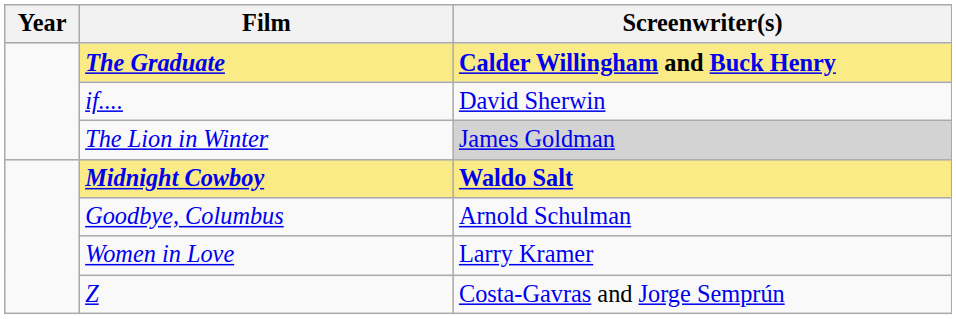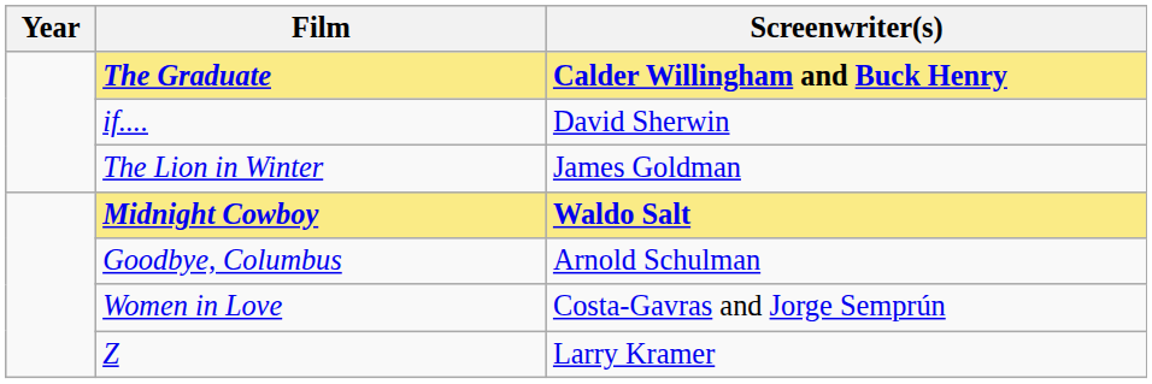 <table class="wikitable" style="width:100%;" cellpadding="5">
 <tr>
 <th style="width:5%;">Year</th>
 <th style="width:30%;">Film</th>
 <th style="width:40%;">Screenwriter(s)</th>
 </tr>
 <tr>
 <td rowspan="3"></td>
 <td style="background:#FAEB86"><strong><em><a href='#'>The Graduate</a></em></strong></td>
 <td style="background:#FAEB86"><strong><a href='#'>Calder Willingham</a> and <a href='#'>Buck Henry</a></strong></td>
 </tr>
 <tr>
 <td><em><a href='#'>if....</a></em></td>
 <td><a href='#'>David Sherwin</a></td>
 </tr>
 <tr>
 <td><em><a href='#'>The Lion in Winter</a></em></td>
-<td style="background: lightgrey;"><a href='#'>James Goldman</a></td>
+<td><a href='#'>James Goldman</a></td>
 </tr>
 <tr>
 <td rowspan="4"></td>
 <td style="background:#FAEB86"><strong><em><a href='#'>Midnight Cowboy</a></em></strong></td>
 <td style="background:#FAEB86"><strong><a href='#'>Waldo Salt</a></strong></td>
 </tr>
 <tr>
 <td><em><a href='#'>Goodbye, Columbus</a></em></td>
 <td><a href='#'>Arnold Schulman</a></td>
 </tr>
 <tr>
 <td><em><a href='#'>Women in Love</a></em></td>
-<td><a href='#'>Larry Kramer</a></td>
+<td><a href='#'>Costa-Gavras</a> and <a href='#'>Jorge Semprún</a></td>
 </tr>
 <tr>
 <td><em><a href='#'>Z</a></em></td>
-<td><a href='#'>Costa-Gavras</a> and <a href='#'>Jorge Semprún</a></td>
+<td><a href='#'>Larry Kramer</a></td>
 </tr>
 </table>
